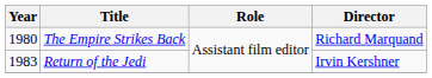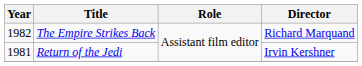 <table class="wikitable sortable" border="1">
 <tr>
 <th>Year</th>
 <th>Title</th>
 <th>Role</th>
 <th>Director</th>
 </tr>
 <tr>
-<td>1980</td>
+<td>1982</td>
 <td><em><a href='#'>The Empire Strikes Back</a></em></td>
 <td rowspan="2">Assistant film editor</td>
 <td><a href='#'>Richard Marquand</a></td>
 </tr>
 <tr>
-<td>1983</td>
+<td>1981</td>
 <td><em><a href='#'>Return of the Jedi</a></em></td>
 <td><a href='#'>Irvin Kershner</a></td>
 </tr>
 <tr>
 </tr>
 </table>
